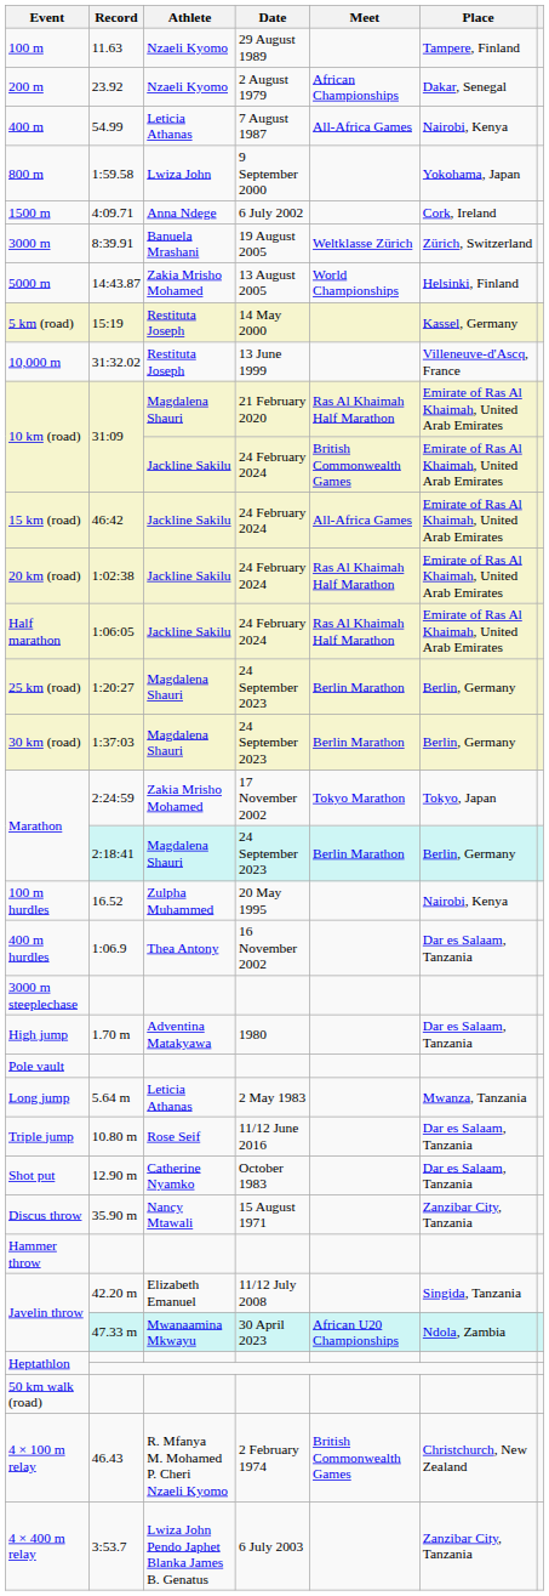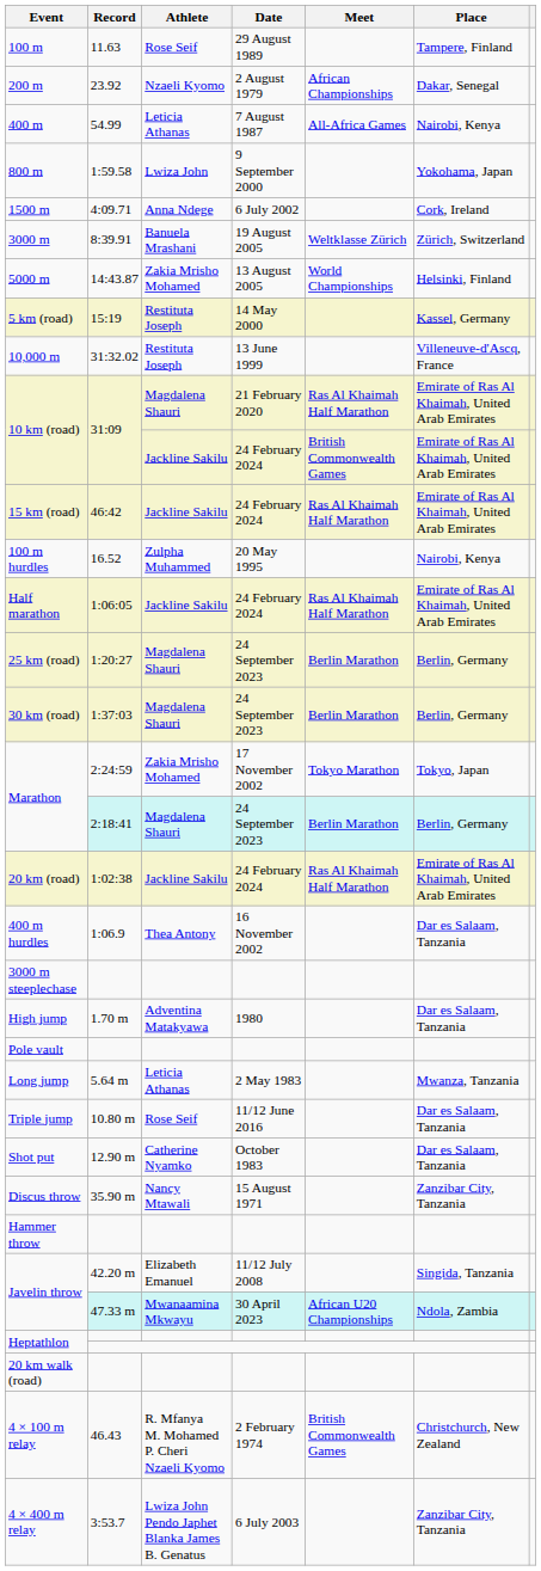 <table class="wikitable" style="font-size:95%; width: 95%;">
 <tr>
 <th>Event</th>
 <th>Record</th>
 <th>Athlete</th>
 <th>Date</th>
 <th>Meet</th>
 <th>Place</th>
 <th></th>
 </tr>
 <tr>
 <td><a href='#'>100 m</a></td>
 <td>11.63</td>
-<td><a href='#'>Nzaeli Kyomo</a></td>
+<td><a href='#'>Rose Seif</a></td>
 <td>29 August 1989</td>
 <td></td>
 <td><a href='#'>Tampere</a>, Finland</td>
 <td></td>
 </tr>
 <tr>
 <td><a href='#'>200 m</a></td>
 <td>23.92 </td>
 <td><a href='#'>Nzaeli Kyomo</a></td>
 <td>2 August 1979</td>
 <td><a href='#'>African Championships</a></td>
 <td><a href='#'>Dakar</a>, Senegal</td>
 <td></td>
 </tr>
 <tr>
 <td><a href='#'>400 m</a></td>
 <td>54.99</td>
 <td><a href='#'>Leticia Athanas</a></td>
 <td>7 August 1987</td>
 <td><a href='#'>All-Africa Games</a></td>
 <td><a href='#'>Nairobi</a>, Kenya</td>
 <td></td>
 </tr>
 <tr>
 <td><a href='#'>800 m</a></td>
 <td>1:59.58</td>
 <td><a href='#'>Lwiza John</a></td>
 <td>9 September 2000</td>
 <td></td>
 <td><a href='#'>Yokohama</a>, Japan</td>
 <td></td>
 </tr>
 <tr>
 <td><a href='#'>1500 m</a></td>
 <td>4:09.71</td>
 <td><a href='#'>Anna Ndege</a></td>
 <td>6 July 2002</td>
 <td></td>
 <td><a href='#'>Cork</a>, Ireland</td>
 <td></td>
 </tr>
 <tr>
 <td><a href='#'>3000 m</a></td>
 <td>8:39.91</td>
 <td><a href='#'>Banuela Mrashani</a></td>
 <td>19 August 2005</td>
 <td><a href='#'>Weltklasse Zürich</a></td>
 <td><a href='#'>Zürich</a>, Switzerland</td>
 <td></td>
 </tr>
 <tr>
 <td><a href='#'>5000 m</a></td>
 <td>14:43.87</td>
 <td><a href='#'>Zakia Mrisho Mohamed</a></td>
 <td>13 August 2005</td>
 <td><a href='#'>World Championships</a></td>
 <td><a href='#'>Helsinki</a>, Finland</td>
 <td></td>
 </tr>
 <tr style="background:#f6F5CE;">
 <td><a href='#'>5 km</a> (road)</td>
 <td>15:19</td>
 <td><a href='#'>Restituta Joseph</a></td>
 <td>14 May 2000</td>
 <td></td>
 <td><a href='#'>Kassel</a>, Germany</td>
 <td></td>
 </tr>
 <tr>
 <td><a href='#'>10,000 m</a></td>
 <td>31:32.02</td>
 <td><a href='#'>Restituta Joseph</a></td>
 <td>13 June 1999</td>
 <td></td>
 <td><a href='#'>Villeneuve-d'Ascq</a>, France</td>
 <td></td>
 </tr>
 <tr style="background:#f6F5CE;">
 <td rowspan=2><a href='#'>10 km</a> (road)</td>
 <td rowspan=2>31:09</td>
 <td><a href='#'>Magdalena Shauri</a></td>
 <td>21 February 2020</td>
 <td><a href='#'>Ras Al Khaimah Half Marathon</a></td>
 <td><a href='#'>Emirate of Ras Al Khaimah</a>, United Arab Emirates</td>
 <td></td>
 </tr>
 <tr style="background:#f6F5CE;">
 <td><a href='#'>Jackline Sakilu</a></td>
 <td>24 February 2024</td>
 <td><a href='#'>British Commonwealth Games</a></td>
 <td><a href='#'>Emirate of Ras Al Khaimah</a>, United Arab Emirates</td>
 <td></td>
 </tr>
 <tr style="background:#f6F5CE;">
 <td><a href='#'>15 km</a> (road)</td>
 <td>46:42</td>
 <td><a href='#'>Jackline Sakilu</a></td>
 <td>24 February 2024</td>
-<td><a href='#'>All-Africa Games</a></td>
+<td><a href='#'>Ras Al Khaimah Half Marathon</a></td>
 <td><a href='#'>Emirate of Ras Al Khaimah</a>, United Arab Emirates</td>
 <td></td>
 </tr>
-<tr style="background:#f6F5CE;">
-<td><a href='#'>20 km</a> (road)</td>
-<td>1:02:38</td>
-<td><a href='#'>Jackline Sakilu</a></td>
-<td>24 February 2024</td>
-<td><a href='#'>Ras Al Khaimah Half Marathon</a></td>
-<td><a href='#'>Emirate of Ras Al Khaimah</a>, United Arab Emirates</td>
+<tr>
+<td><a href='#'>100 m hurdles</a></td>
+<td>16.52</td>
+<td><a href='#'>Zulpha Muhammed</a></td>
+<td>20 May 1995</td>
+<td></td>
+<td><a href='#'>Nairobi</a>, Kenya</td>
 <td></td>
 </tr>
 <tr style="background:#f6F5CE;">
 <td><a href='#'>Half marathon</a></td>
 <td>1:06:05</td>
 <td><a href='#'>Jackline Sakilu</a></td>
 <td>24 February 2024</td>
 <td><a href='#'>Ras Al Khaimah Half Marathon</a></td>
 <td><a href='#'>Emirate of Ras Al Khaimah</a>, United Arab Emirates</td>
 <td></td>
 </tr>
 <tr style="background:#f6F5CE;">
 <td><a href='#'>25 km</a> (road)</td>
 <td>1:20:27</td>
 <td><a href='#'>Magdalena Shauri</a></td>
 <td>24 September 2023</td>
 <td><a href='#'>Berlin Marathon</a></td>
 <td><a href='#'>Berlin</a>, Germany</td>
 <td></td>
 </tr>
 <tr style="background:#f6F5CE;">
 <td><a href='#'>30 km</a> (road)</td>
 <td>1:37:03</td>
 <td><a href='#'>Magdalena Shauri</a></td>
 <td>24 September 2023</td>
 <td><a href='#'>Berlin Marathon</a></td>
 <td><a href='#'>Berlin</a>, Germany</td>
 <td></td>
 </tr>
 <tr>
 <td rowspan=2><a href='#'>Marathon</a></td>
 <td>2:24:59</td>
 <td><a href='#'>Zakia Mrisho Mohamed</a></td>
 <td>17 November 2002</td>
 <td><a href='#'>Tokyo Marathon</a></td>
 <td><a href='#'>Tokyo</a>, Japan</td>
 <td></td>
 </tr>
 <tr style="background:#cef6f5;">
 <td>2:18:41</td>
 <td><a href='#'>Magdalena Shauri</a></td>
 <td>24 September 2023</td>
 <td><a href='#'>Berlin Marathon</a></td>
 <td><a href='#'>Berlin</a>, Germany</td>
 <td></td>
 </tr>
-<tr>
-<td><a href='#'>100 m hurdles</a></td>
-<td>16.52</td>
-<td><a href='#'>Zulpha Muhammed</a></td>
-<td>20 May 1995</td>
-<td></td>
-<td><a href='#'>Nairobi</a>, Kenya</td>
+<tr style="background:#f6F5CE;">
+<td><a href='#'>20 km</a> (road)</td>
+<td>1:02:38</td>
+<td><a href='#'>Jackline Sakilu</a></td>
+<td>24 February 2024</td>
+<td><a href='#'>Ras Al Khaimah Half Marathon</a></td>
+<td><a href='#'>Emirate of Ras Al Khaimah</a>, United Arab Emirates</td>
 <td></td>
 </tr>
 <tr>
 <td><a href='#'>400 m hurdles</a></td>
 <td>1:06.9</td>
 <td><a href='#'>Thea Antony</a></td>
 <td>16 November 2002</td>
 <td></td>
 <td><a href='#'>Dar es Salaam</a>, Tanzania</td>
 <td></td>
 </tr>
 <tr>
 <td><a href='#'>3000 m steeplechase</a></td>
 <td></td>
 <td></td>
 <td></td>
 <td></td>
 <td></td>
 <td></td>
 </tr>
 <tr>
 <td><a href='#'>High jump</a></td>
 <td>1.70 m</td>
 <td><a href='#'>Adventina Matakyawa</a></td>
 <td>1980</td>
 <td></td>
 <td><a href='#'>Dar es Salaam</a>, Tanzania</td>
 <td></td>
 </tr>
 <tr>
 <td><a href='#'>Pole vault</a></td>
 <td></td>
 <td></td>
 <td></td>
 <td></td>
 <td></td>
 <td></td>
 </tr>
 <tr>
 <td><a href='#'>Long jump</a></td>
 <td>5.64 m</td>
 <td><a href='#'>Leticia Athanas</a></td>
 <td>2 May 1983</td>
 <td></td>
 <td><a href='#'>Mwanza</a>, Tanzania</td>
 <td></td>
 </tr>
 <tr>
 <td><a href='#'>Triple jump</a></td>
 <td>10.80 m</td>
 <td><a href='#'>Rose Seif</a></td>
 <td>11/12 June 2016</td>
 <td></td>
 <td><a href='#'>Dar es Salaam</a>, Tanzania</td>
 <td></td>
 </tr>
 <tr>
 <td><a href='#'>Shot put</a></td>
 <td>12.90 m</td>
 <td><a href='#'>Catherine Nyamko</a></td>
 <td>October 1983</td>
 <td></td>
 <td><a href='#'>Dar es Salaam</a>, Tanzania</td>
 <td></td>
 </tr>
 <tr>
 <td><a href='#'>Discus throw</a></td>
 <td>35.90 m</td>
 <td><a href='#'>Nancy Mtawali</a></td>
 <td>15 August 1971</td>
 <td></td>
 <td><a href='#'>Zanzibar City</a>, Tanzania</td>
 <td></td>
 </tr>
 <tr>
 <td><a href='#'>Hammer throw</a></td>
 <td></td>
 <td></td>
 <td></td>
 <td></td>
 <td></td>
 <td></td>
 </tr>
 <tr>
 <td rowspan=2><a href='#'>Javelin throw</a></td>
 <td>42.20 m</td>
 <td>Elizabeth Emanuel</td>
 <td>11/12 July 2008</td>
 <td></td>
 <td><a href='#'>Singida</a>, Tanzania</td>
 <td></td>
 </tr>
 <tr bgcolor=#CEF6F5>
 <td>47.33 m </td>
 <td><a href='#'>Mwanaamina Mkwayu</a></td>
 <td>30 April 2023</td>
 <td><a href='#'>African U20 Championships</a></td>
 <td><a href='#'>Ndola</a>, Zambia</td>
 <td></td>
 </tr>
 <tr>
 <td rowspan=2><a href='#'>Heptathlon</a></td>
 <td></td>
 <td></td>
 <td></td>
 <td></td>
 <td></td>
 <td></td>
 </tr>
 <tr>
 <td colspan=5></td>
 </tr>
 <tr>
-<td><a href='#'>50 km walk</a> (road)</td>
+<td><a href='#'>20 km walk</a> (road)</td>
 <td></td>
 <td></td>
 <td></td>
 <td></td>
 <td></td>
 <td></td>
 </tr>
 <tr>
 <td><a href='#'>4 × 100 m relay</a></td>
 <td>46.43</td>
 <td><br>R. Mfanya<br>M. Mohamed<br>P. Cheri<br><a href='#'>Nzaeli Kyomo</a></td>
 <td>2 February 1974</td>
 <td><a href='#'>British Commonwealth Games</a></td>
 <td><a href='#'>Christchurch</a>, New Zealand</td>
 <td></td>
 </tr>
 <tr>
 <td><a href='#'>4 × 400 m relay</a></td>
 <td>3:53.7</td>
 <td><br><a href='#'>Lwiza John</a><br><a href='#'>Pendo Japhet</a><br><a href='#'>Blanka James</a><br>B. Genatus</td>
 <td>6 July 2003</td>
 <td></td>
 <td><a href='#'>Zanzibar City</a>, Tanzania</td>
 <td></td>
 </tr>
 </table>
